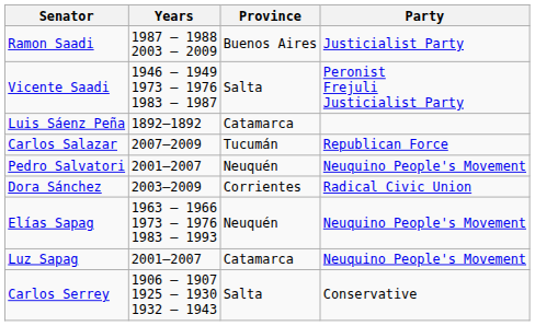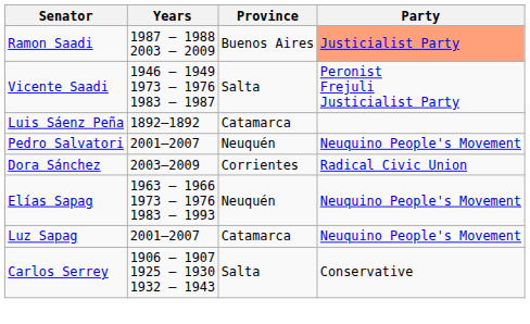 <table class=wikitable>
 <tr>
 <th>Senator</th>
 <th>Years</th>
 <th>Province</th>
 <th>Party</th>
 </tr>
 <tr>
 <td><a href='#'>Ramon Saadi</a></td>
 <td>1987 – 1988<br>2003 – 2009</td>
 <td>Buenos Aires</td>
-<td><a href='#'>Justicialist Party</a></td>
+<td style="background: lightsalmon;"><a href='#'>Justicialist Party</a></td>
 </tr>
 <tr>
 <td><a href='#'>Vicente Saadi</a></td>
 <td>1946 – 1949<br>1973 – 1976<br>1983 – 1987</td>
 <td>Salta</td>
 <td><a href='#'>Peronist</a><br><a href='#'>Frejuli</a><br><a href='#'>Justicialist Party</a></td>
 </tr>
 <tr>
 <td><a href='#'>Luis Sáenz Peña</a></td>
 <td>1892–1892</td>
 <td>Catamarca</td>
 <td></td>
-</tr>
-<tr>
-<td><a href='#'>Carlos Salazar</a></td>
-<td>2007–2009</td>
-<td>Tucumán</td>
-<td><a href='#'>Republican Force</a></td>
 </tr>
 <tr>
 <td><a href='#'>Pedro Salvatori</a></td>
 <td>2001–2007</td>
 <td>Neuquén</td>
 <td><a href='#'>Neuquino People's Movement</a></td>
 </tr>
 <tr>
 <td><a href='#'>Dora Sánchez</a></td>
 <td>2003–2009</td>
 <td>Corrientes</td>
 <td><a href='#'>Radical Civic Union</a></td>
 </tr>
 <tr>
 <td><a href='#'>Elías Sapag</a></td>
 <td>1963 – 1966<br>1973 – 1976<br>1983 – 1993</td>
 <td>Neuquén</td>
 <td><a href='#'>Neuquino People's Movement</a></td>
 </tr>
 <tr>
 <td><a href='#'>Luz Sapag</a></td>
 <td>2001–2007</td>
 <td>Catamarca</td>
 <td><a href='#'>Neuquino People's Movement</a></td>
 </tr>
 <tr>
 <td><a href='#'>Carlos Serrey</a></td>
 <td>1906 – 1907<br>1925 – 1930<br>1932 – 1943</td>
 <td>Salta</td>
 <td>Conservative</td>
 </tr>
 </table>
